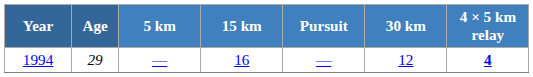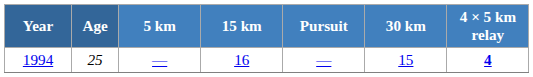 <table class="wikitable" style="font-size:95%; text-align:center; border:grey solid 1px; border-collapse:collapse; background:#ffffff;">
 <tr>
 <th style="background-color:#369; color:white; width:60px;"> Year </th>
 <th style="background-color:#369; color:white; width:40px;"> Age </th>
 <th style="background-color:#4180be; color:white; width:75px;"> 5 km </th>
 <th style="background-color:#4180be; color:white; width:75px;"> 15 km </th>
 <th style="background-color:#4180be; color:white; width:75px;"> Pursuit </th>
 <th style="background-color:#4180be; color:white; width:75px;"> 30 km </th>
 <th style="background-color:#4180be; color:white; width:75px;"> 4 × 5 km <br> relay </th>
 </tr>
 <tr>
 <td><a href='#'>1994</a></td>
-<td><em>29</em></td>
+<td><em>25</em></td>
 <td><a href='#'>—</a></td>
 <td><a href='#'>16</a></td>
 <td><a href='#'>—</a></td>
-<td><a href='#'>12</a></td>
+<td><a href='#'>15</a></td>
 <td><strong><a href='#'>4</a></strong></td>
 </tr>
 <tr>
 </tr>
 </table>
